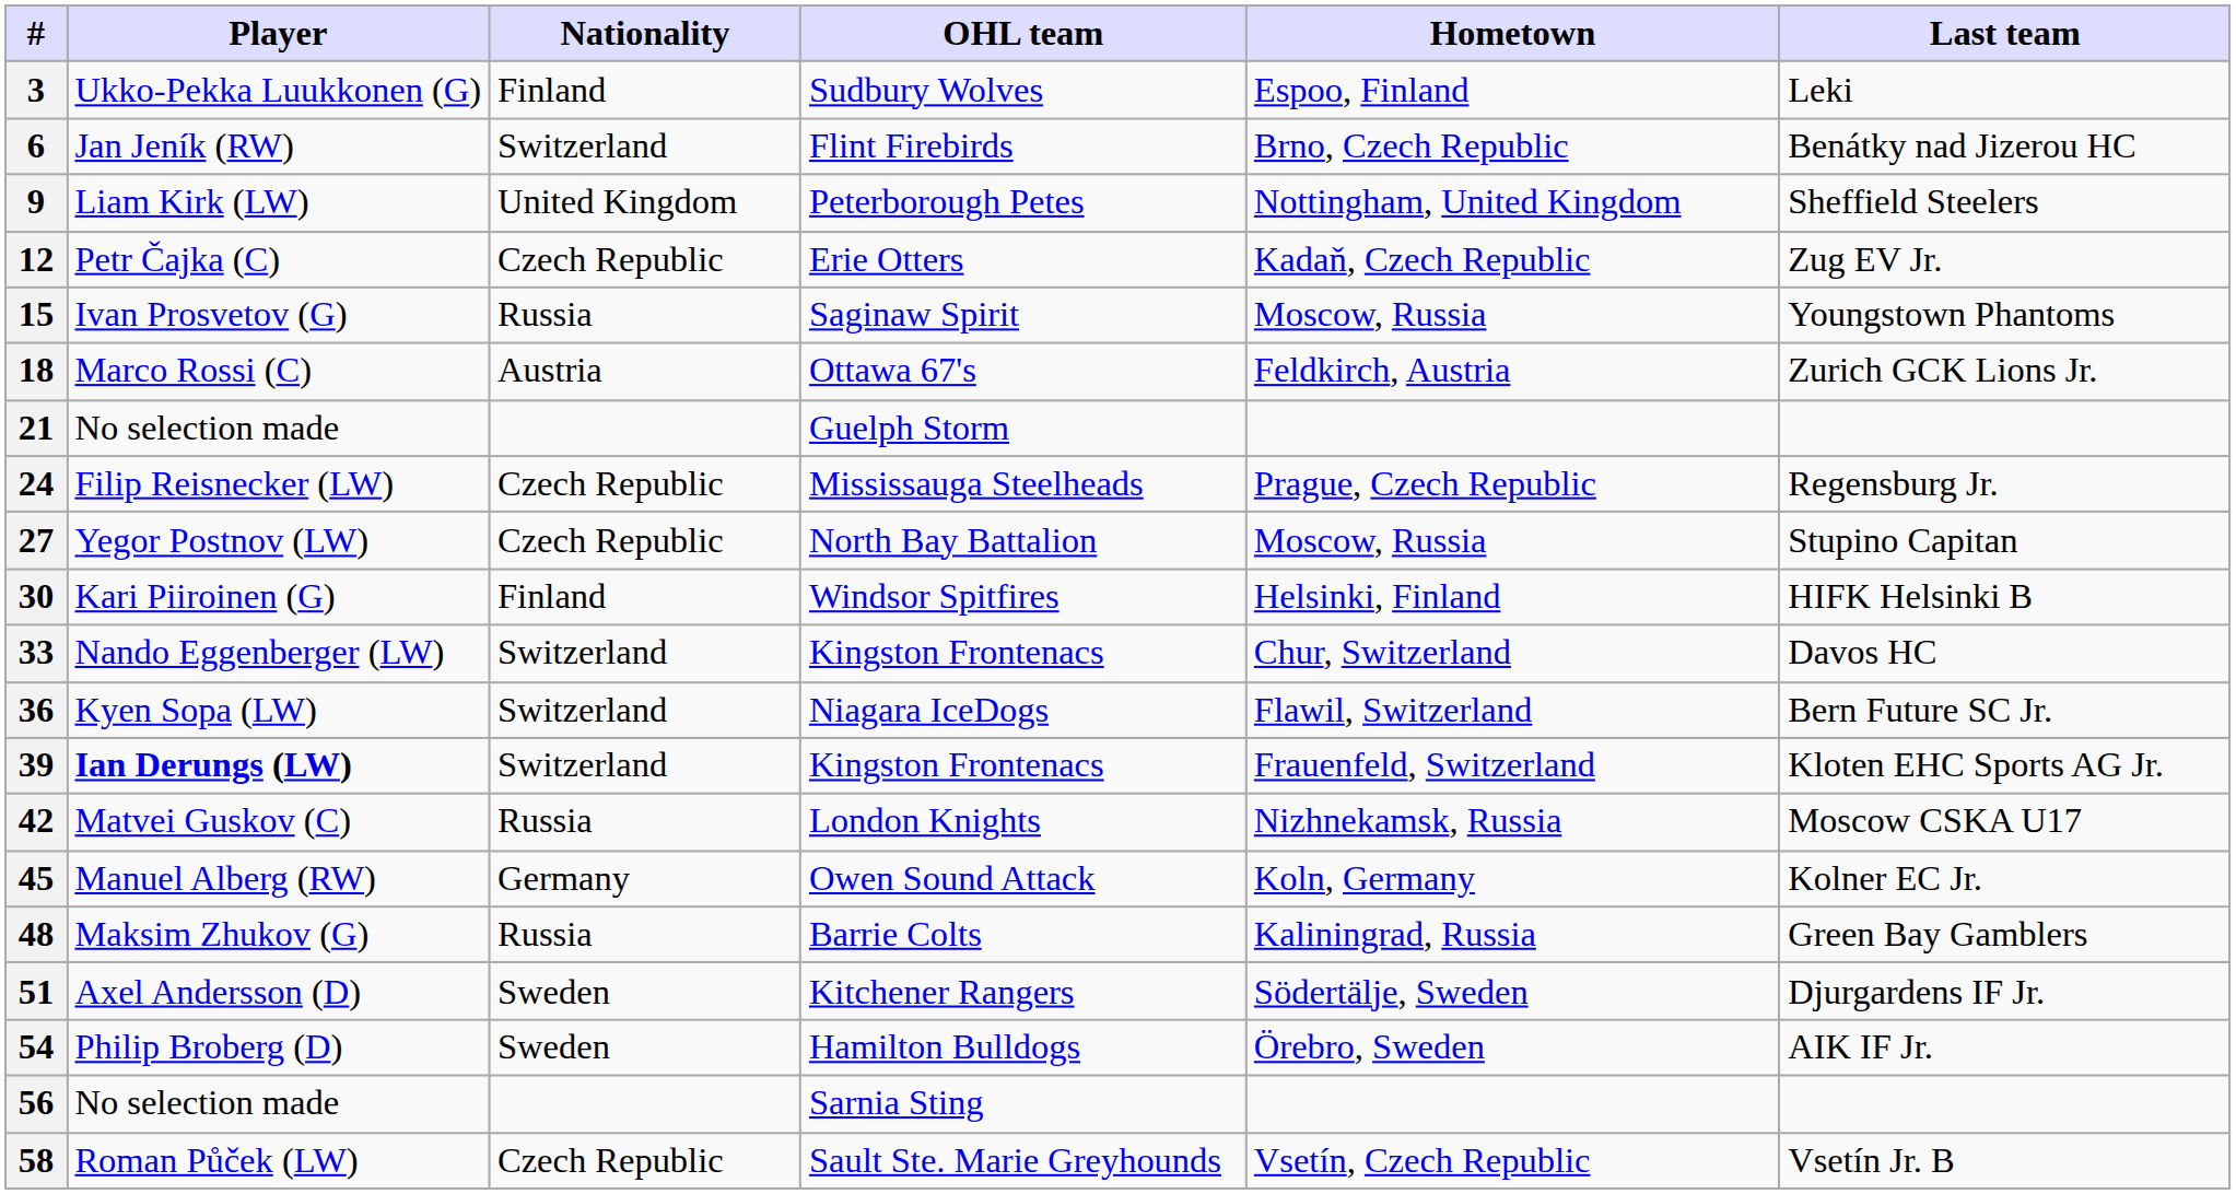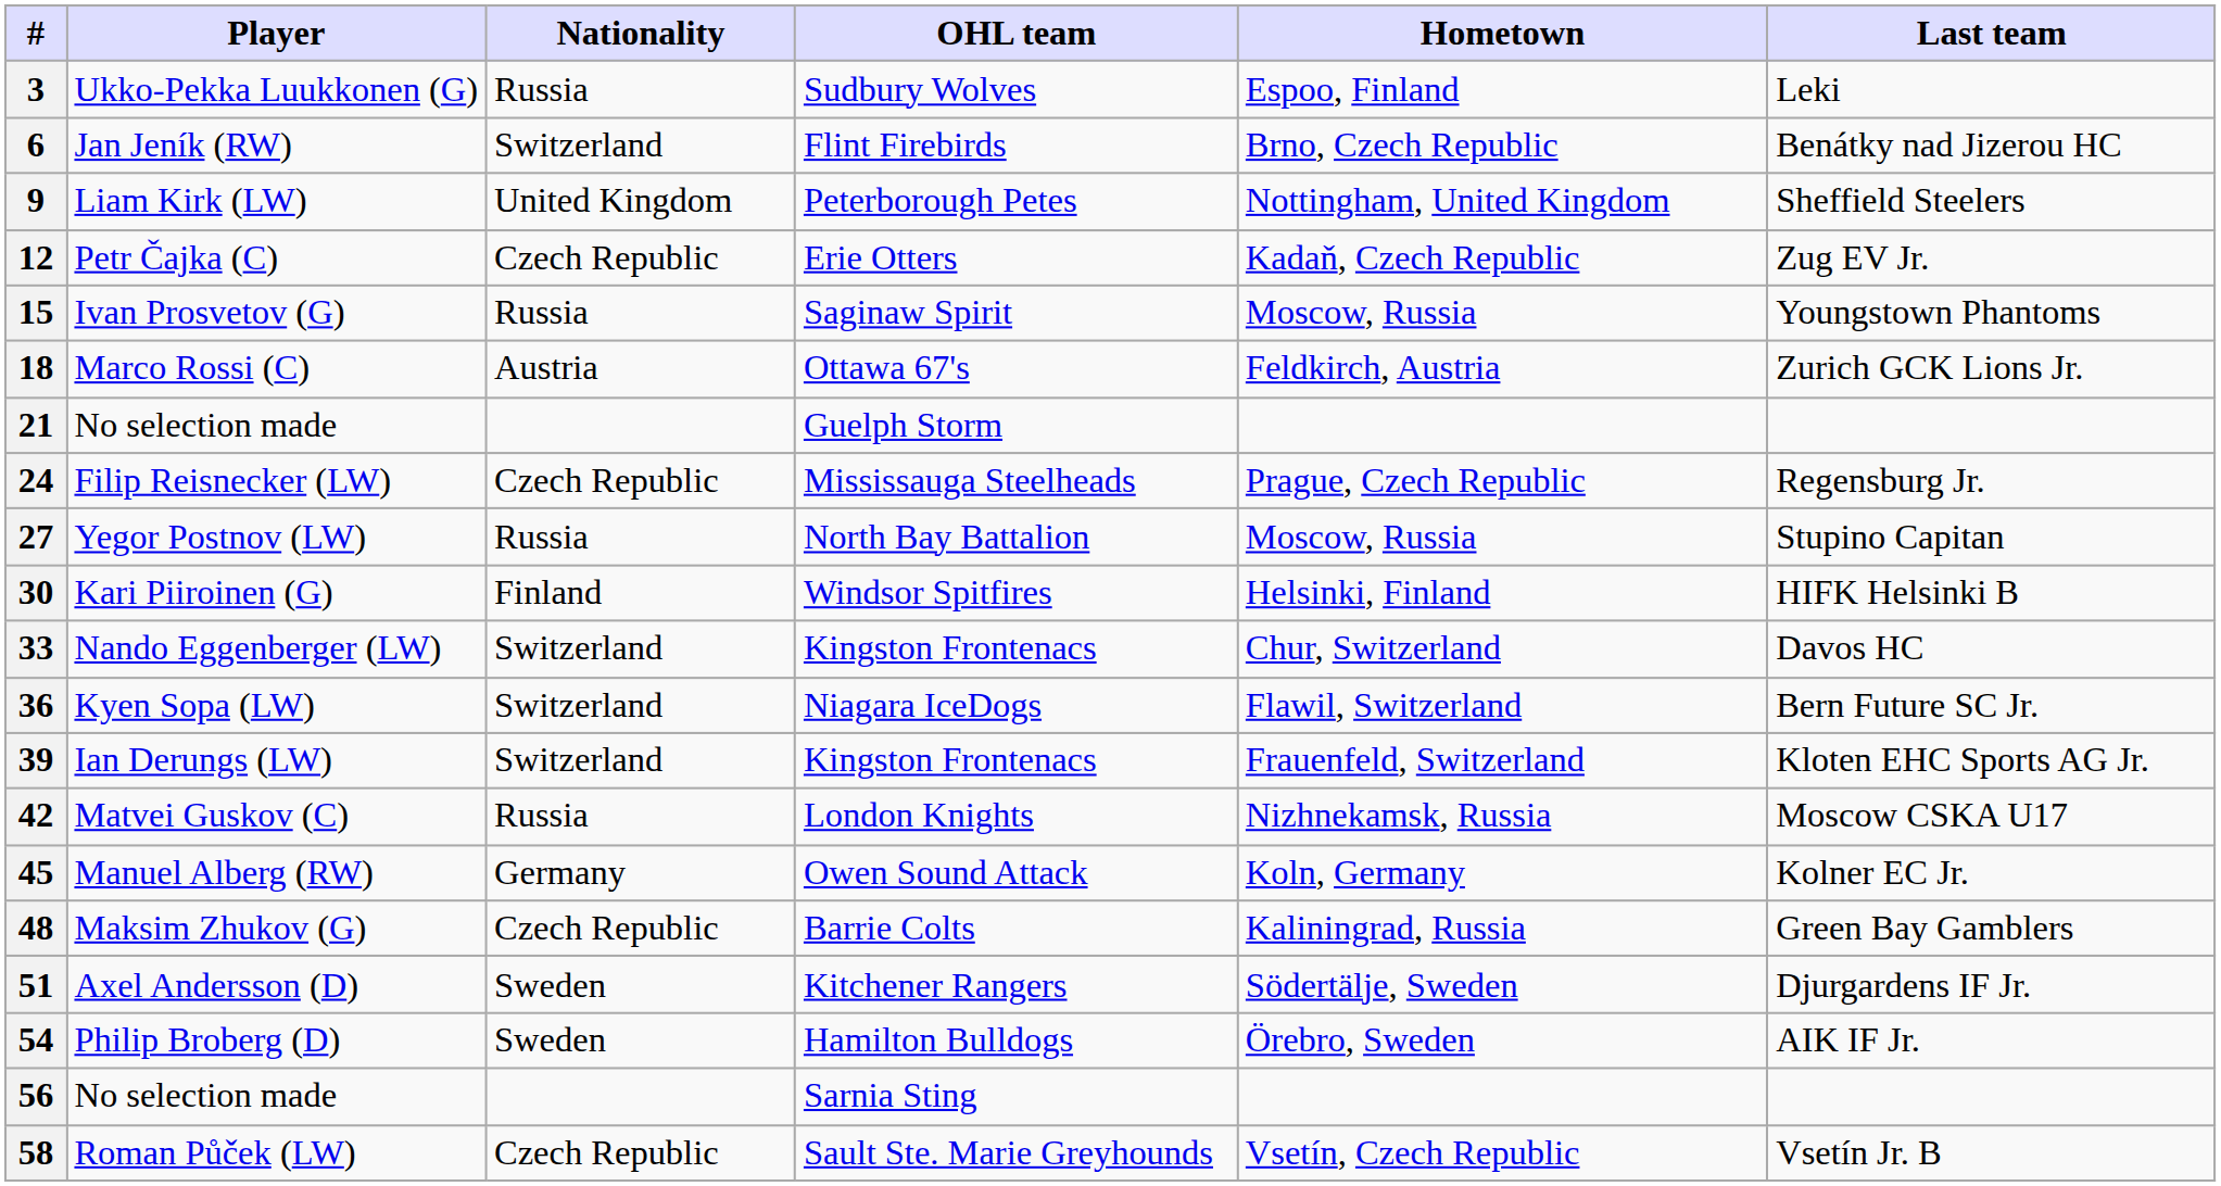 <table class="wikitable">
 <tr>
 <th style="background:#ddf; width:2.75%;">#</th>
 <th style="background:#ddf; width:19.0%;">Player</th>
 <th style="background:#ddf; width:14.0%;">Nationality</th>
 <th style="background:#ddf; width:20.0%;">OHL team</th>
 <th style="background:#ddf; width:24.0%;">Hometown</th>
 <th style="background:#ddf; width:100.0%;">Last team</th>
 </tr>
 <tr>
 <th>3</th>
 <td><a href='#'>Ukko-Pekka Luukkonen</a> (<a href='#'>G</a>)</td>
-<td> Finland</td>
+<td> Russia</td>
 <td><a href='#'>Sudbury Wolves</a></td>
 <td><a href='#'>Espoo</a>, <a href='#'>Finland</a></td>
 <td>Leki</td>
 </tr>
 <tr>
 <th>6</th>
 <td><a href='#'>Jan Jeník</a> (<a href='#'>RW</a>)</td>
 <td> Switzerland</td>
 <td><a href='#'>Flint Firebirds</a></td>
 <td><a href='#'>Brno</a>, <a href='#'>Czech Republic</a></td>
 <td>Benátky nad Jizerou HC</td>
 </tr>
 <tr>
 <th>9</th>
 <td><a href='#'>Liam Kirk</a> (<a href='#'>LW</a>)</td>
 <td> United Kingdom</td>
 <td><a href='#'>Peterborough Petes</a></td>
 <td><a href='#'>Nottingham</a>, <a href='#'>United Kingdom</a></td>
 <td>Sheffield Steelers</td>
 </tr>
 <tr>
 <th>12</th>
 <td><a href='#'>Petr Čajka</a> (<a href='#'>C</a>)</td>
 <td> Czech Republic</td>
 <td><a href='#'>Erie Otters</a></td>
 <td><a href='#'>Kadaň</a>, <a href='#'>Czech Republic</a></td>
 <td>Zug EV Jr.</td>
 </tr>
 <tr>
 <th>15</th>
 <td><a href='#'>Ivan Prosvetov</a> (<a href='#'>G</a>)</td>
 <td> Russia</td>
 <td><a href='#'>Saginaw Spirit</a></td>
 <td><a href='#'>Moscow</a>, <a href='#'>Russia</a></td>
 <td>Youngstown Phantoms</td>
 </tr>
 <tr>
 <th>18</th>
 <td><a href='#'>Marco Rossi</a> (<a href='#'>C</a>)</td>
 <td> Austria</td>
 <td><a href='#'>Ottawa 67's</a></td>
 <td><a href='#'>Feldkirch</a>, <a href='#'>Austria</a></td>
 <td>Zurich GCK Lions Jr.</td>
 </tr>
 <tr>
 <th>21</th>
 <td>No selection made</td>
 <td></td>
 <td><a href='#'>Guelph Storm</a></td>
 <td></td>
 <td></td>
 </tr>
 <tr>
 <th>24</th>
 <td><a href='#'>Filip Reisnecker</a> (<a href='#'>LW</a>)</td>
 <td> Czech Republic</td>
 <td><a href='#'>Mississauga Steelheads</a></td>
 <td><a href='#'>Prague</a>, <a href='#'>Czech Republic</a></td>
 <td>Regensburg Jr.</td>
 </tr>
 <tr>
 <th>27</th>
 <td><a href='#'>Yegor Postnov</a> (<a href='#'>LW</a>)</td>
-<td> Czech Republic</td>
+<td> Russia</td>
 <td><a href='#'>North Bay Battalion</a></td>
 <td><a href='#'>Moscow</a>, <a href='#'>Russia</a></td>
 <td>Stupino Capitan</td>
 </tr>
 <tr>
 <th>30</th>
 <td><a href='#'>Kari Piiroinen</a> (<a href='#'>G</a>)</td>
 <td> Finland</td>
 <td><a href='#'>Windsor Spitfires</a></td>
 <td><a href='#'>Helsinki</a>, <a href='#'>Finland</a></td>
 <td>HIFK Helsinki B</td>
 </tr>
 <tr>
 <th>33</th>
 <td><a href='#'>Nando Eggenberger</a> (<a href='#'>LW</a>)</td>
 <td> Switzerland</td>
 <td><a href='#'>Kingston Frontenacs</a></td>
 <td><a href='#'>Chur</a>, <a href='#'>Switzerland</a></td>
 <td>Davos HC</td>
 </tr>
 <tr>
 <th>36</th>
 <td><a href='#'>Kyen Sopa</a> (<a href='#'>LW</a>)</td>
 <td> Switzerland</td>
 <td><a href='#'>Niagara IceDogs</a></td>
 <td><a href='#'>Flawil</a>, <a href='#'>Switzerland</a></td>
 <td>Bern Future SC Jr.</td>
 </tr>
 <tr>
 <th>39</th>
-<td><strong><a href='#'>Ian Derungs</a> (<a href='#'>LW</a>)</strong></td>
+<td><a href='#'>Ian Derungs</a> (<a href='#'>LW</a>)</td>
 <td> Switzerland</td>
 <td><a href='#'>Kingston Frontenacs</a></td>
 <td><a href='#'>Frauenfeld</a>, <a href='#'>Switzerland</a></td>
 <td>Kloten EHC Sports AG Jr.</td>
 </tr>
 <tr>
 <th>42</th>
 <td><a href='#'>Matvei Guskov</a> (<a href='#'>C</a>)</td>
 <td> Russia</td>
 <td><a href='#'>London Knights</a></td>
 <td><a href='#'>Nizhnekamsk</a>, <a href='#'>Russia</a></td>
 <td>Moscow CSKA U17</td>
 </tr>
 <tr>
 <th>45</th>
 <td><a href='#'>Manuel Alberg</a> (<a href='#'>RW</a>)</td>
 <td> Germany</td>
 <td><a href='#'>Owen Sound Attack</a></td>
 <td><a href='#'>Koln</a>, <a href='#'>Germany</a></td>
 <td>Kolner EC Jr.</td>
 </tr>
 <tr>
 <th>48</th>
 <td><a href='#'>Maksim Zhukov</a> (<a href='#'>G</a>)</td>
-<td> Russia</td>
+<td> Czech Republic</td>
 <td><a href='#'>Barrie Colts</a></td>
 <td><a href='#'>Kaliningrad</a>, <a href='#'>Russia</a></td>
 <td>Green Bay Gamblers</td>
 </tr>
 <tr>
 <th>51</th>
 <td><a href='#'>Axel Andersson</a> (<a href='#'>D</a>)</td>
 <td> Sweden</td>
 <td><a href='#'>Kitchener Rangers</a></td>
 <td><a href='#'>Södertälje</a>, <a href='#'>Sweden</a></td>
 <td>Djurgardens IF Jr.</td>
 </tr>
 <tr>
 <th>54</th>
 <td><a href='#'>Philip Broberg</a> (<a href='#'>D</a>)</td>
 <td> Sweden</td>
 <td><a href='#'>Hamilton Bulldogs</a></td>
 <td><a href='#'>Örebro</a>, <a href='#'>Sweden</a></td>
 <td>AIK IF Jr.</td>
 </tr>
 <tr>
 <th>56</th>
 <td>No selection made</td>
 <td></td>
 <td><a href='#'>Sarnia Sting</a></td>
 <td></td>
 <td></td>
 </tr>
 <tr>
 <th>58</th>
 <td><a href='#'>Roman Půček</a> (<a href='#'>LW</a>)</td>
 <td> Czech Republic</td>
 <td><a href='#'>Sault Ste. Marie Greyhounds</a></td>
 <td><a href='#'>Vsetín</a>, <a href='#'>Czech Republic</a></td>
 <td>Vsetín Jr. B</td>
 </tr>
 </table>
